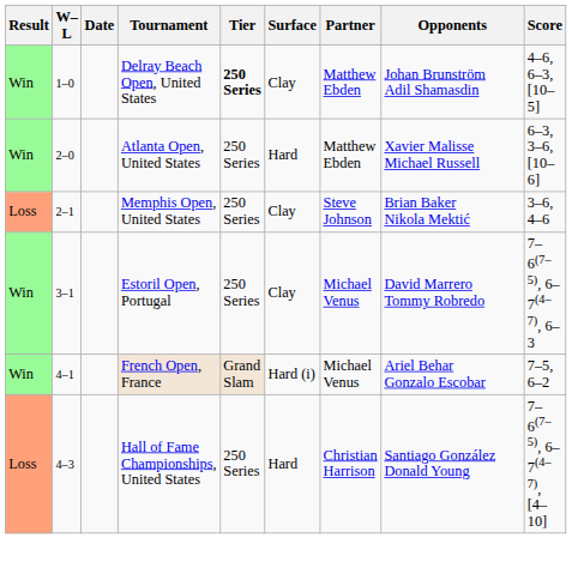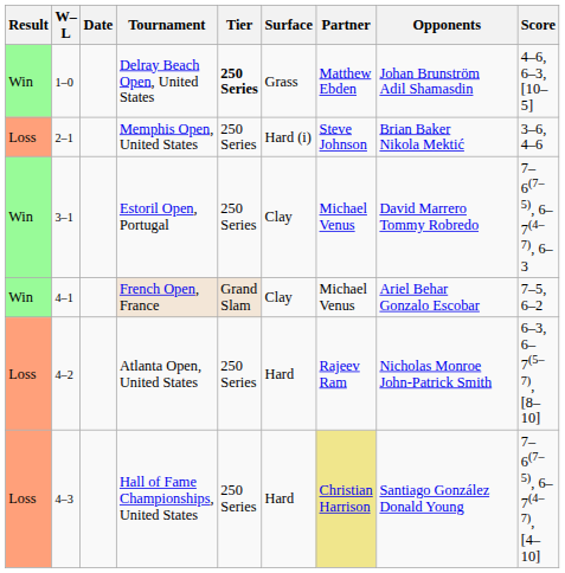 <table class="sortable wikitable">
 <tr>
 <th>Result</th>
 <th class="unsortable">W–L</th>
 <th>Date</th>
 <th>Tournament</th>
 <th>Tier</th>
 <th>Surface</th>
 <th>Partner</th>
 <th width=150>Opponents</th>
 <th class="unsortable">Score</th>
 </tr>
 <tr>
 <td bgcolor=98FB98>Win</td>
 <td><small>1–0</small></td>
 <td><a href='#'></a></td>
 <td><a href='#'>Delray Beach Open</a>, United States</td>
 <td><strong>250 Series</strong></td>
-<td>Clay</td>
+<td>Grass</td>
 <td> <a href='#'>Matthew Ebden</a></td>
 <td> <a href='#'>Johan Brunström</a><br> <a href='#'>Adil Shamasdin</a></td>
 <td>4–6, 6–3, [10–5]</td>
-</tr>
-<tr>
-<td bgcolor=98FB98>Win</td>
-<td><small>2–0</small></td>
-<td><a href='#'></a></td>
-<td><a href='#'>Atlanta Open</a>, United States</td>
-<td>250 Series</td>
-<td>Hard</td>
-<td> Matthew Ebden</td>
-<td> <a href='#'>Xavier Malisse</a><br> <a href='#'>Michael Russell</a></td>
-<td>6–3, 3–6, [10–6]</td>
 </tr>
 <tr>
 <td bgcolor=FFA07A>Loss</td>
 <td><small>2–1</small></td>
 <td><a href='#'></a></td>
 <td><a href='#'>Memphis Open</a>, United States</td>
 <td>250 Series</td>
-<td>Clay</td>
+<td>Hard (i)</td>
 <td> <a href='#'>Steve Johnson</a></td>
 <td> <a href='#'>Brian Baker</a><br> <a href='#'>Nikola Mektić</a></td>
 <td>3–6, 4–6</td>
 </tr>
 <tr>
 <td bgcolor=98FB98>Win</td>
 <td><small>3–1</small></td>
 <td><a href='#'></a></td>
 <td><a href='#'>Estoril Open</a>, Portugal</td>
 <td>250 Series</td>
 <td>Clay</td>
 <td> <a href='#'>Michael Venus</a></td>
 <td> <a href='#'>David Marrero</a><br> <a href='#'>Tommy Robredo</a></td>
 <td>7–6<sup>(7–5)</sup>, 6–7<sup>(4–7)</sup>, 6–3</td>
 </tr>
 <tr>
 <td bgcolor=98FB98>Win</td>
 <td><small>4–1</small></td>
 <td><a href='#'></a></td>
 <td style="background:#F3E6D7;"><a href='#'>French Open</a>, France</td>
 <td style="background:#F3E6D7;">Grand Slam</td>
-<td>Hard (i)</td>
+<td>Clay</td>
 <td> Michael Venus</td>
 <td> <a href='#'>Ariel Behar</a><br> <a href='#'>Gonzalo Escobar</a></td>
 <td>7–5, 6–2</td>
+</tr>
+<tr>
+<td bgcolor=FFA07A>Loss</td>
+<td><small>4–2</small></td>
+<td><a href='#'></a></td>
+<td>Atlanta Open, United States</td>
+<td>250 Series</td>
+<td>Hard</td>
+<td> <a href='#'>Rajeev Ram</a></td>
+<td> <a href='#'>Nicholas Monroe</a><br> <a href='#'>John-Patrick Smith</a></td>
+<td>6–3, 6–7<sup>(5–7)</sup>, [8–10]</td>
 </tr>
 <tr>
 <td bgcolor=FFA07A>Loss</td>
 <td><small>4–3</small></td>
 <td><a href='#'></a></td>
 <td><a href='#'>Hall of Fame Championships</a>, United States</td>
 <td>250 Series</td>
 <td>Hard</td>
-<td> <a href='#'>Christian Harrison</a></td>
+<td style="background: khaki;"> <a href='#'>Christian Harrison</a></td>
 <td> <a href='#'>Santiago González</a><br> <a href='#'>Donald Young</a></td>
 <td>7–6<sup>(7–5)</sup>, 6–7<sup>(4–7)</sup>, [4–10]</td>
 </tr>
 </table>
